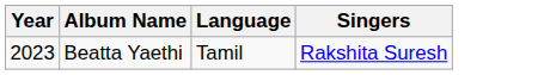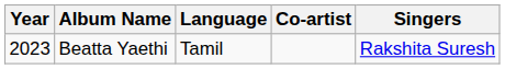 <table class="wikitable sortable">
 <tr>
 <th>Year</th>
 <th>Album Name</th>
 <th>Language</th>
+<th>Co-artist</th>
 <th>Singers</th>
 </tr>
 <tr>
 <td>2023</td>
 <td>Beatta Yaethi</td>
 <td>Tamil</td>
+<td></td>
 <td><a href='#'>Rakshita Suresh</a></td>
 </tr>
 </table>
